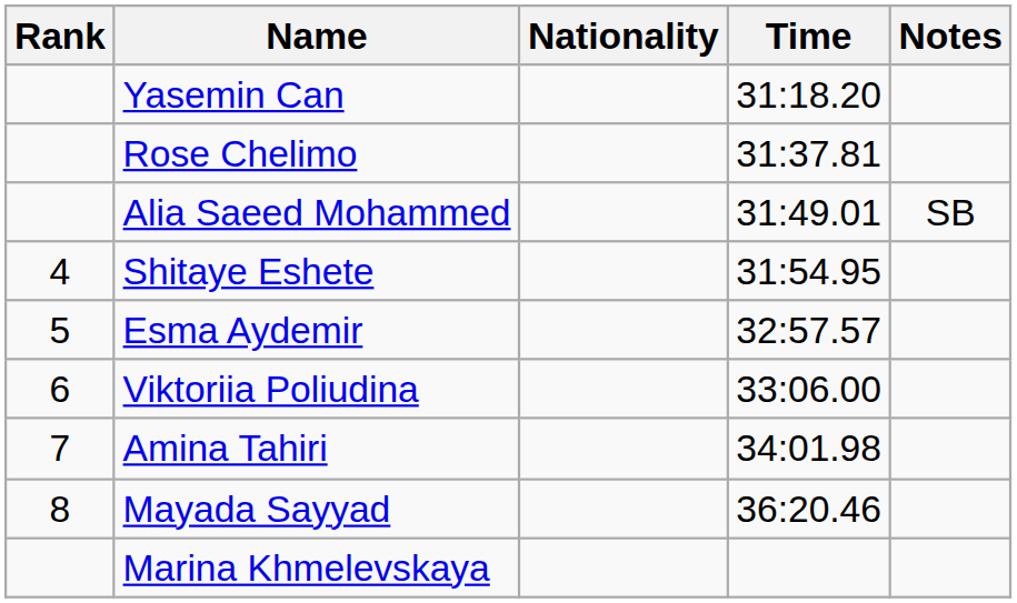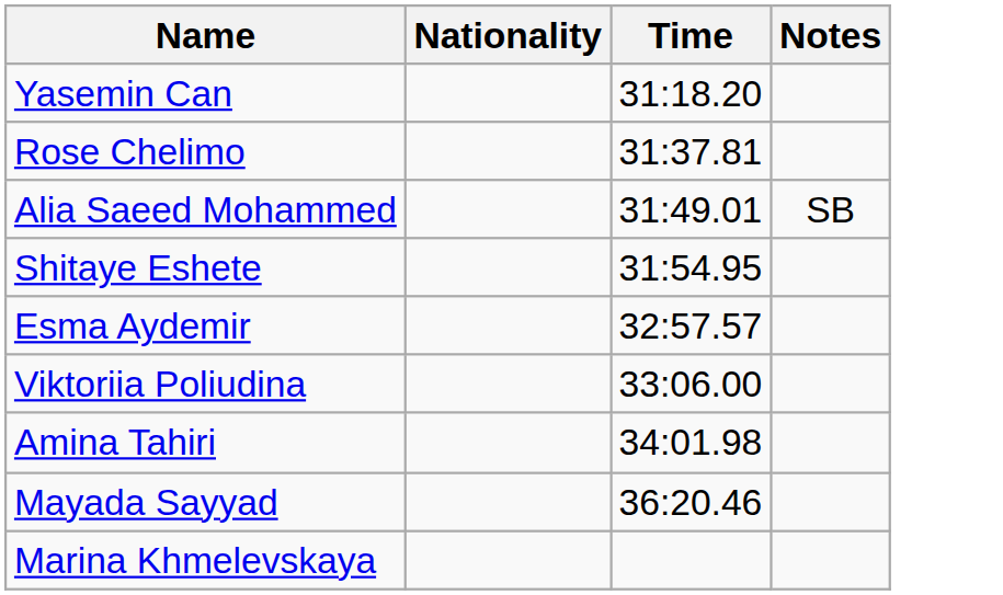 <table class="wikitable sortable" style="text-align:center;font-size:95%">
 <tr>
-<th>Rank</th>
 <th>Name</th>
 <th>Nationality</th>
 <th>Time</th>
 <th>Notes</th>
 </tr>
 <tr>
-<td></td>
 <td align=left><a href='#'>Yasemin Can</a></td>
 <td align=left></td>
 <td>31:18.20</td>
 <td></td>
 </tr>
 <tr>
-<td></td>
 <td align=left><a href='#'>Rose Chelimo</a></td>
 <td align=left></td>
 <td>31:37.81</td>
 <td></td>
 </tr>
 <tr>
-<td></td>
 <td align=left><a href='#'>Alia Saeed Mohammed</a></td>
 <td align=left></td>
 <td>31:49.01</td>
 <td>SB</td>
 </tr>
 <tr>
-<td>4</td>
 <td align=left><a href='#'>Shitaye Eshete</a></td>
 <td align=left></td>
 <td>31:54.95</td>
 <td></td>
 </tr>
 <tr>
-<td>5</td>
 <td align=left><a href='#'>Esma Aydemir</a></td>
 <td align=left></td>
 <td>32:57.57</td>
 <td></td>
 </tr>
 <tr>
-<td>6</td>
 <td align=left><a href='#'>Viktoriia Poliudina</a></td>
 <td align=left></td>
 <td>33:06.00</td>
 <td></td>
 </tr>
 <tr>
-<td>7</td>
 <td align=left><a href='#'>Amina Tahiri</a></td>
 <td align=left></td>
 <td>34:01.98</td>
 <td></td>
 </tr>
 <tr>
-<td>8</td>
 <td align=left><a href='#'>Mayada Sayyad</a></td>
 <td align=left></td>
 <td>36:20.46</td>
 <td></td>
 </tr>
 <tr>
-<td></td>
 <td align=left><a href='#'>Marina Khmelevskaya</a></td>
 <td align=left></td>
 <td></td>
 <td></td>
 </tr>
 </table>
